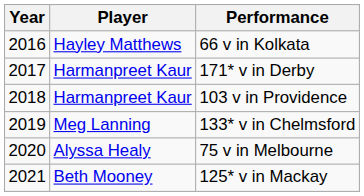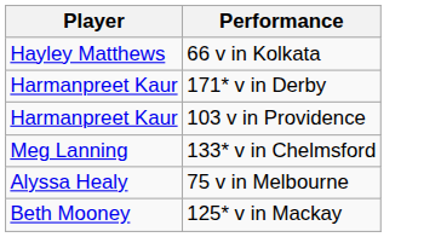 <table class="wikitable">
 <tr>
-<th>Year</th>
 <th>Player</th>
 <th>Performance</th>
 </tr>
 <tr>
-<td>2016</td>
 <td> <a href='#'>Hayley Matthews</a></td>
 <td>66 v  in Kolkata</td>
 </tr>
 <tr>
-<td>2017</td>
 <td> <a href='#'>Harmanpreet Kaur</a></td>
 <td>171* v  in Derby</td>
 </tr>
 <tr>
-<td>2018</td>
 <td> <a href='#'>Harmanpreet Kaur</a></td>
 <td>103 v  in Providence</td>
 </tr>
 <tr>
-<td>2019</td>
 <td> <a href='#'>Meg Lanning</a></td>
 <td>133* v  in Chelmsford</td>
 </tr>
 <tr>
-<td>2020</td>
 <td> <a href='#'>Alyssa Healy</a></td>
 <td>75 v  in Melbourne</td>
 </tr>
 <tr>
-<td>2021</td>
 <td> <a href='#'>Beth Mooney</a></td>
 <td>125* v  in Mackay</td>
 </tr>
 </table>
